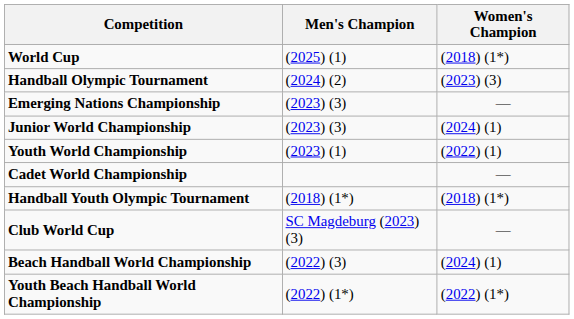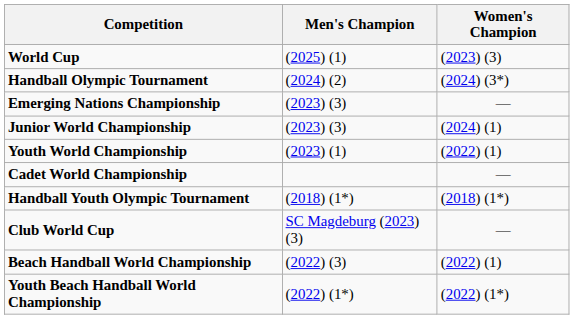 <table class="wikitable">
 <tr>
 <th>Competition</th>
 <th>Men's Champion</th>
 <th>Women's Champion</th>
 </tr>
 <tr>
 <td><strong>World Cup</strong></td>
 <td> (<a href='#'>2025</a>) (1)</td>
-<td> (<a href='#'>2018</a>) (1*)</td>
+<td> (<a href='#'>2023</a>) (3)</td>
 </tr>
 <tr>
 <td><strong>Handball Olympic Tournament</strong></td>
 <td> (<a href='#'>2024</a>) (2)</td>
-<td> (<a href='#'>2023</a>) (3)</td>
+<td> (<a href='#'>2024</a>) (3*)</td>
 </tr>
 <tr>
 <td><strong>Emerging Nations Championship</strong></td>
 <td> (<a href='#'>2023</a>) (3)</td>
 <td align=center>—</td>
 </tr>
 <tr>
 <td><strong>Junior World Championship</strong></td>
 <td> (<a href='#'>2023</a>) (3)</td>
 <td> (<a href='#'>2024</a>) (1)</td>
 </tr>
 <tr>
 <td><strong>Youth World Championship</strong></td>
 <td> (<a href='#'>2023</a>) (1)</td>
 <td> (<a href='#'>2022</a>) (1)</td>
 </tr>
 <tr>
 <td><strong>Cadet World Championship</strong></td>
 <td></td>
 <td align=center>—</td>
 </tr>
 <tr>
 <td><strong>Handball Youth Olympic Tournament</strong></td>
 <td> (<a href='#'>2018</a>) (1*)</td>
 <td> (<a href='#'>2018</a>) (1*)</td>
 </tr>
 <tr>
 <td><strong>Club World Cup</strong></td>
 <td> <a href='#'>SC Magdeburg</a> (<a href='#'>2023</a>) (3)</td>
 <td align=center>—</td>
 </tr>
 <tr>
 <td><strong>Beach Handball World Championship</strong></td>
 <td> (<a href='#'>2022</a>) (3)</td>
-<td> (<a href='#'>2024</a>) (1)</td>
+<td> (<a href='#'>2022</a>) (1)</td>
 </tr>
 <tr>
 <td><strong>Youth Beach Handball World Championship</strong></td>
 <td> (<a href='#'>2022</a>) (1*)</td>
 <td> (<a href='#'>2022</a>) (1*)</td>
 </tr>
 </table>
